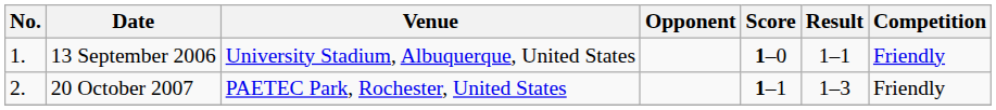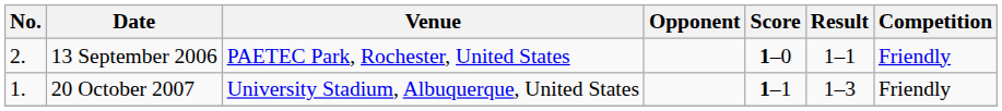 <table class="wikitable">
 <tr>
 <th>No.</th>
 <th>Date</th>
 <th>Venue</th>
 <th>Opponent</th>
 <th>Score</th>
 <th>Result</th>
 <th>Competition</th>
 </tr>
 <tr>
-<td>1.</td>
+<td>2.</td>
 <td>13 September 2006</td>
-<td><a href='#'>University Stadium</a>, <a href='#'>Albuquerque</a>, United States</td>
+<td><a href='#'>PAETEC Park</a>, <a href='#'>Rochester</a>, <a href='#'>United States</a></td>
 <td></td>
 <td align=center><strong>1</strong>–0</td>
 <td align=center>1–1</td>
 <td><a href='#'>Friendly</a></td>
 </tr>
 <tr>
-<td>2.</td>
+<td>1.</td>
 <td>20 October 2007</td>
-<td><a href='#'>PAETEC Park</a>, <a href='#'>Rochester</a>, <a href='#'>United States</a></td>
+<td><a href='#'>University Stadium</a>, <a href='#'>Albuquerque</a>, United States</td>
 <td></td>
 <td align=center><strong>1</strong>–1</td>
 <td align=center>1–3</td>
 <td>Friendly</td>
 </tr>
 <tr>
 </tr>
 </table>
